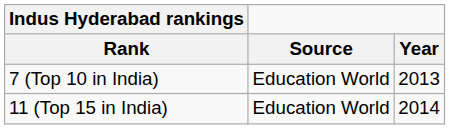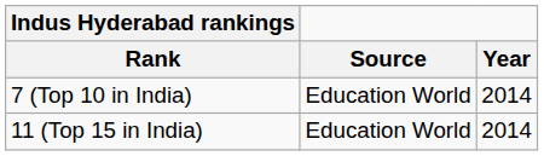 <table class="wikitable">
 <tr>
 <th>Indus Hyderabad rankings</th>
 </tr>
 <tr>
 <th>Rank</th>
 <th>Source</th>
 <th>Year</th>
 </tr>
 <tr>
 <td>7 (Top 10 in India)</td>
 <td>Education World</td>
-<td>2013</td>
+<td>2014</td>
 </tr>
 <tr>
 <td>11 (Top 15 in India)</td>
 <td>Education World</td>
 <td>2014</td>
 </tr>
 </table>
